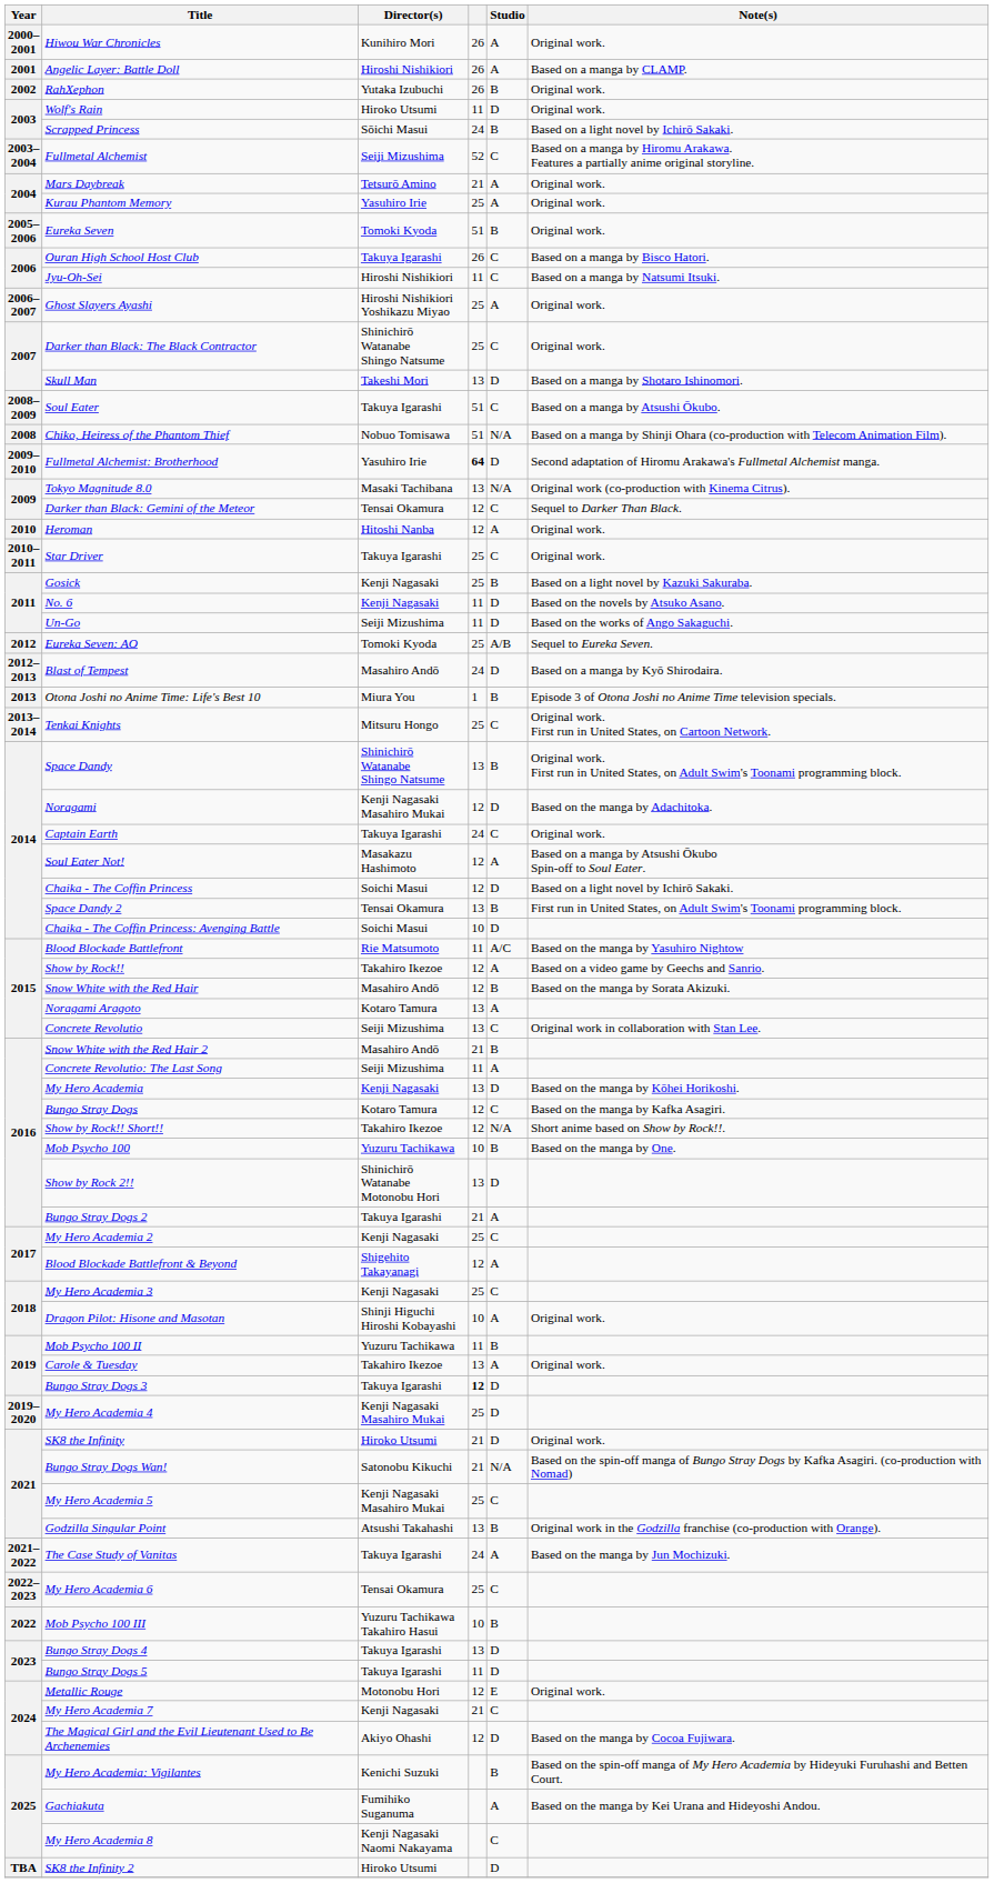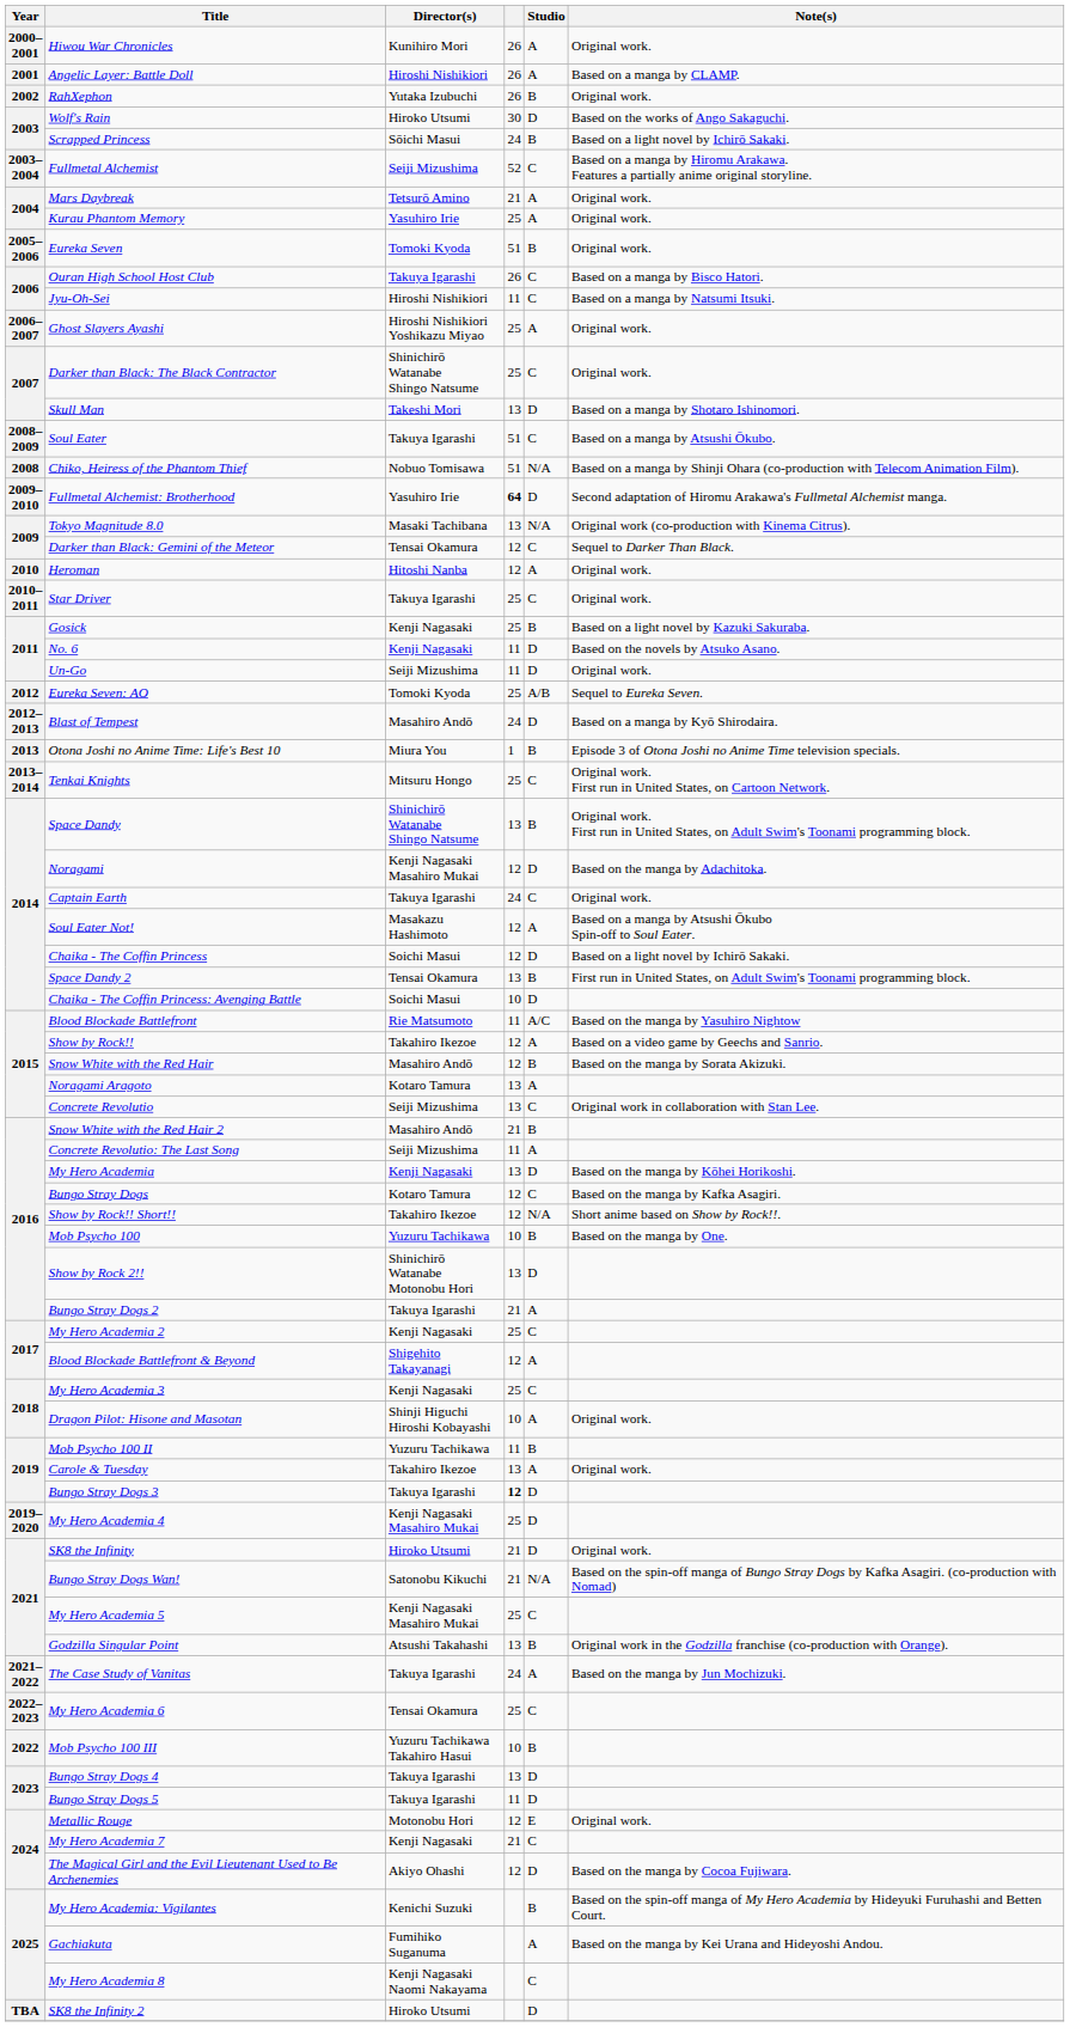 <table class="wikitable sortable plainrowheaders">
 <tr>
 <th scope="col" class="unsortable" width=10>Year</th>
 <th scope="col">Title</th>
 <th scope="col">Director(s)</th>
 <th scope="col"></th>
 <th scope="col">Studio</th>
 <th scope="col" class="unsortable">Note(s)</th>
 </tr>
 <tr>
 <th scope="row">2000–2001</th>
 <td><em><a href='#'>Hiwou War Chronicles</a></em></td>
 <td>Kunihiro Mori</td>
 <td>26</td>
 <td>A</td>
 <td align=left>Original work.</td>
 </tr>
 <tr>
 <th scope="row">2001</th>
 <td><em><a href='#'>Angelic Layer: Battle Doll</a></em></td>
 <td><a href='#'>Hiroshi Nishikiori</a></td>
 <td>26</td>
 <td>A</td>
 <td align=left>Based on a manga by <a href='#'>CLAMP</a>.</td>
 </tr>
 <tr>
 <th scope="row">2002</th>
 <td><em><a href='#'>RahXephon</a></em></td>
 <td>Yutaka Izubuchi</td>
 <td>26</td>
 <td>B</td>
 <td align=left>Original work.</td>
 </tr>
 <tr>
 <th rowspan="2" scope="row">2003</th>
 <td><em><a href='#'>Wolf's Rain</a></em></td>
 <td>Hiroko Utsumi</td>
-<td>11</td>
+<td>30</td>
 <td>D</td>
-<td align=left>Original work.</td>
+<td align=left>Based on the works of <a href='#'>Ango Sakaguchi</a>.</td>
 </tr>
 <tr>
 <td><em><a href='#'>Scrapped Princess</a></em></td>
 <td>Sōichi Masui</td>
 <td>24</td>
 <td>B</td>
 <td align=left>Based on a light novel by <a href='#'>Ichirō Sakaki</a>.</td>
 </tr>
 <tr>
 <th scope="row">2003–2004</th>
 <td><em><a href='#'>Fullmetal Alchemist</a></em></td>
 <td><a href='#'>Seiji Mizushima</a></td>
 <td>52</td>
 <td>C</td>
 <td align=left>Based on a manga by <a href='#'>Hiromu Arakawa</a>.<br>Features a partially anime original storyline.</td>
 </tr>
 <tr>
 <th scope="row" rowspan="2">2004</th>
 <td><em><a href='#'>Mars Daybreak</a></em></td>
 <td><a href='#'>Tetsurō Amino</a></td>
 <td>21</td>
 <td>A</td>
 <td align=left>Original work.</td>
 </tr>
 <tr>
 <td><em><a href='#'>Kurau Phantom Memory</a></em></td>
 <td><a href='#'>Yasuhiro Irie</a></td>
 <td>25</td>
 <td>A</td>
 <td align=left>Original work.</td>
 </tr>
 <tr>
 <th scope="row">2005–2006</th>
 <td><em><a href='#'>Eureka Seven</a></em></td>
 <td><a href='#'>Tomoki Kyoda</a></td>
 <td>51</td>
 <td>B</td>
 <td align=left>Original work.</td>
 </tr>
 <tr>
 <th rowspan="2" scope="row">2006</th>
 <td><em><a href='#'>Ouran High School Host Club</a></em></td>
 <td><a href='#'>Takuya Igarashi</a></td>
 <td>26</td>
 <td>C</td>
 <td align=left>Based on a manga by <a href='#'>Bisco Hatori</a>.</td>
 </tr>
 <tr>
 <td><em><a href='#'>Jyu-Oh-Sei</a></em></td>
 <td>Hiroshi Nishikiori</td>
 <td>11</td>
 <td>C</td>
 <td align=left>Based on a manga by <a href='#'>Natsumi Itsuki</a>.</td>
 </tr>
 <tr>
 <th scope="row">2006–2007</th>
 <td><em><a href='#'>Ghost Slayers Ayashi</a></em></td>
 <td>Hiroshi Nishikiori<br>Yoshikazu Miyao </td>
 <td>25</td>
 <td>A</td>
 <td align=left>Original work.</td>
 </tr>
 <tr>
 <th scope="row" rowspan="2">2007</th>
 <td><em><a href='#'>Darker than Black: The Black Contractor</a></em></td>
 <td>Shinichirō Watanabe <br>Shingo Natsume</td>
 <td>25</td>
 <td>C</td>
 <td align=left>Original work.</td>
 </tr>
 <tr>
 <td><em><a href='#'>Skull Man</a></em></td>
 <td><a href='#'>Takeshi Mori</a></td>
 <td>13</td>
 <td>D</td>
 <td align=left>Based on a manga by <a href='#'>Shotaro Ishinomori</a>.</td>
 </tr>
 <tr>
 <th scope="row">2008–2009</th>
 <td><em><a href='#'>Soul Eater</a></em></td>
 <td>Takuya Igarashi</td>
 <td>51</td>
 <td>C</td>
 <td align=left>Based on a manga by <a href='#'>Atsushi Ōkubo</a>.</td>
 </tr>
 <tr>
 <th scope="row">2008</th>
 <td><em><a href='#'>Chiko, Heiress of the Phantom Thief</a></em></td>
 <td>Nobuo Tomisawa</td>
 <td>51</td>
 <td>N/A</td>
 <td align=left>Based on a manga by Shinji Ohara (co-production with <a href='#'>Telecom Animation Film</a>).</td>
 </tr>
 <tr>
 <th scope="row">2009–2010</th>
 <td><em><a href='#'>Fullmetal Alchemist: Brotherhood</a></em></td>
 <td>Yasuhiro Irie</td>
 <td><strong>64</strong></td>
 <td>D</td>
 <td align=left>Second adaptation of Hiromu Arakawa's <em>Fullmetal Alchemist</em> manga.</td>
 </tr>
 <tr>
 <th scope="row" rowspan="2">2009</th>
 <td><em><a href='#'>Tokyo Magnitude 8.0</a></em></td>
 <td>Masaki Tachibana</td>
 <td>13</td>
 <td>N/A</td>
 <td align=left>Original work (co-production with <a href='#'>Kinema Citrus</a>).</td>
 </tr>
 <tr>
 <td><em><a href='#'>Darker than Black: Gemini of the Meteor</a></em></td>
 <td>Tensai Okamura</td>
 <td>12</td>
 <td>C</td>
 <td align=left>Sequel to <em>Darker Than Black</em>.</td>
 </tr>
 <tr>
 <th scope="row">2010</th>
 <td><em><a href='#'>Heroman</a></em></td>
 <td><a href='#'>Hitoshi Nanba</a></td>
 <td>12</td>
 <td>A</td>
 <td align=left>Original work.</td>
 </tr>
 <tr>
 <th scope="row">2010–2011</th>
 <td><em><a href='#'>Star Driver</a></em></td>
 <td>Takuya Igarashi</td>
 <td>25</td>
 <td>C</td>
 <td align=left>Original work.</td>
 </tr>
 <tr>
 <th scope="row" rowspan="3">2011</th>
 <td><em><a href='#'>Gosick</a></em></td>
 <td>Kenji Nagasaki</td>
 <td>25</td>
 <td>B</td>
 <td align=left>Based on a light novel by <a href='#'>Kazuki Sakuraba</a>.</td>
 </tr>
 <tr>
 <td><em><a href='#'>No. 6</a></em></td>
 <td><a href='#'>Kenji Nagasaki</a></td>
 <td>11</td>
 <td>D</td>
 <td align=left>Based on the novels by <a href='#'>Atsuko Asano</a>.</td>
 </tr>
 <tr>
 <td><em><a href='#'>Un-Go</a></em></td>
 <td>Seiji Mizushima</td>
 <td>11</td>
 <td>D</td>
-<td align=left>Based on the works of <a href='#'>Ango Sakaguchi</a>.</td>
+<td align=left>Original work.</td>
 </tr>
 <tr>
 <th scope="row">2012</th>
 <td><em><a href='#'>Eureka Seven: AO</a></em></td>
 <td>Tomoki Kyoda</td>
 <td>25</td>
 <td>A/B</td>
 <td align=left>Sequel to <em>Eureka Seven</em>.</td>
 </tr>
 <tr>
 <th scope="row">2012–2013</th>
 <td><em><a href='#'>Blast of Tempest</a></em></td>
 <td>Masahiro Andō</td>
 <td>24</td>
 <td>D</td>
 <td align=left>Based on a manga by Kyō Shirodaira.</td>
 </tr>
 <tr>
 <th scope="row">2013</th>
 <td><em>Otona Joshi no Anime Time: Life's Best 10</em></td>
 <td>Miura You</td>
 <td>1</td>
 <td>B</td>
 <td align=left>Episode 3 of <em>Otona Joshi no Anime Time</em> television specials.</td>
 </tr>
 <tr>
 <th scope="row">2013–2014</th>
 <td><em><a href='#'>Tenkai Knights</a></em></td>
 <td>Mitsuru Hongo</td>
 <td>25</td>
 <td>C</td>
 <td align=left>Original work.<br>First run in United States, on <a href='#'>Cartoon Network</a>.</td>
 </tr>
 <tr>
 <th scope="row" rowspan="7">2014</th>
 <td><em><a href='#'>Space Dandy</a></em></td>
 <td><a href='#'>Shinichirō Watanabe</a> <br><a href='#'>Shingo Natsume</a></td>
 <td>13</td>
 <td>B</td>
 <td align=left>Original work.<br>First run in United States, on <a href='#'>Adult Swim</a>'s <a href='#'>Toonami</a> programming block.</td>
 </tr>
 <tr>
 <td><em><a href='#'>Noragami</a></em></td>
 <td>Kenji Nagasaki <br>Masahiro Mukai</td>
 <td>12</td>
 <td>D</td>
 <td align=left>Based on the manga by <a href='#'>Adachitoka</a>.</td>
 </tr>
 <tr>
 <td><em><a href='#'>Captain Earth</a></em></td>
 <td>Takuya Igarashi</td>
 <td>24</td>
 <td>C</td>
 <td align=left>Original work.</td>
 </tr>
 <tr>
 <td><em><a href='#'>Soul Eater Not!</a></em></td>
 <td>Masakazu Hashimoto</td>
 <td>12</td>
 <td>A</td>
 <td align=left>Based on a manga by Atsushi Ōkubo<br>Spin-off to <em>Soul Eater</em>.</td>
 </tr>
 <tr>
 <td><em><a href='#'>Chaika - The Coffin Princess</a></em></td>
 <td>Soichi Masui</td>
 <td>12</td>
 <td>D</td>
 <td align=left>Based on a light novel by Ichirō Sakaki.</td>
 </tr>
 <tr>
 <td><em><a href='#'>Space Dandy 2</a></em></td>
 <td>Tensai Okamura</td>
 <td>13</td>
 <td>B</td>
 <td align=left>First run in United States, on <a href='#'>Adult Swim</a>'s <a href='#'>Toonami</a> programming block.</td>
 </tr>
 <tr>
 <td><em><a href='#'>Chaika - The Coffin Princess: Avenging Battle</a></em></td>
 <td>Soichi Masui</td>
 <td>10</td>
 <td>D</td>
 <td align=left></td>
 </tr>
 <tr>
 <th scope="row" rowspan="5">2015</th>
 <td><em><a href='#'>Blood Blockade Battlefront</a></em></td>
 <td><a href='#'>Rie Matsumoto</a></td>
 <td>11</td>
 <td>A/C</td>
 <td align=left>Based on the manga by <a href='#'>Yasuhiro Nightow</a></td>
 </tr>
 <tr>
 <td><em><a href='#'>Show by Rock!!</a></em></td>
 <td>Takahiro Ikezoe</td>
 <td>12</td>
 <td>A</td>
 <td align=left>Based on a video game by Geechs and <a href='#'>Sanrio</a>.</td>
 </tr>
 <tr>
 <td><em><a href='#'>Snow White with the Red Hair</a></em></td>
 <td>Masahiro Andō</td>
 <td>12</td>
 <td>B</td>
 <td align=left>Based on the manga by Sorata Akizuki.</td>
 </tr>
 <tr>
 <td><em><a href='#'>Noragami Aragoto</a></em></td>
 <td>Kotaro Tamura</td>
 <td>13</td>
 <td>A</td>
 <td align="left"></td>
 </tr>
 <tr>
 <td><em><a href='#'>Concrete Revolutio</a></em></td>
 <td>Seiji Mizushima</td>
 <td>13</td>
 <td>C</td>
 <td align=left>Original work in collaboration with <a href='#'>Stan Lee</a>.</td>
 </tr>
 <tr>
 <th scope="row" rowspan="8">2016</th>
 <td><em><a href='#'>Snow White with the Red Hair 2</a></em></td>
 <td>Masahiro Andō</td>
 <td>21</td>
 <td>B</td>
 <td align=left></td>
 </tr>
 <tr>
 <td><em><a href='#'>Concrete Revolutio: The Last Song</a></em></td>
 <td>Seiji Mizushima</td>
 <td>11</td>
 <td>A</td>
 <td align=left></td>
 </tr>
 <tr>
 <td><em><a href='#'>My Hero Academia</a></em></td>
 <td><a href='#'>Kenji Nagasaki</a></td>
 <td>13</td>
 <td>D</td>
 <td align=left>Based on the manga by <a href='#'>Kōhei Horikoshi</a>.</td>
 </tr>
 <tr>
 <td><em><a href='#'>Bungo Stray Dogs</a></em></td>
 <td>Kotaro Tamura</td>
 <td>12</td>
 <td>C</td>
 <td align=left>Based on the manga by Kafka Asagiri.</td>
 </tr>
 <tr>
 <td><em><a href='#'>Show by Rock!! Short!!</a></em></td>
 <td>Takahiro Ikezoe</td>
 <td>12</td>
 <td>N/A</td>
 <td align=left>Short anime based on <em>Show by Rock!!</em>.</td>
 </tr>
 <tr>
 <td><em><a href='#'>Mob Psycho 100</a></em></td>
 <td><a href='#'>Yuzuru Tachikawa</a></td>
 <td>10</td>
 <td>B</td>
 <td align=left>Based on the manga by <a href='#'>One</a>.</td>
 </tr>
 <tr>
 <td><em><a href='#'>Show by Rock 2!!</a></em></td>
 <td>Shinichirō Watanabe <br>Motonobu Hori</td>
 <td>13</td>
 <td>D</td>
 <td align=left></td>
 </tr>
 <tr>
 <td><em><a href='#'>Bungo Stray Dogs 2</a></em></td>
 <td>Takuya Igarashi</td>
 <td>21</td>
 <td>A</td>
 <td align=left></td>
 </tr>
 <tr>
 <th scope="row" rowspan="2">2017</th>
 <td><em><a href='#'>My Hero Academia 2</a></em></td>
 <td>Kenji Nagasaki</td>
 <td>25</td>
 <td>C</td>
 <td align=left></td>
 </tr>
 <tr>
 <td><em><a href='#'>Blood Blockade Battlefront & Beyond</a></em></td>
 <td><a href='#'>Shigehito Takayanagi</a></td>
 <td>12</td>
 <td>A</td>
 <td align=left></td>
 </tr>
 <tr>
 <th scope="row" rowspan="2">2018</th>
 <td><em><a href='#'>My Hero Academia 3</a></em></td>
 <td>Kenji Nagasaki</td>
 <td>25</td>
 <td>C</td>
 <td align=left></td>
 </tr>
 <tr>
 <td><em><a href='#'>Dragon Pilot: Hisone and Masotan</a></em></td>
 <td>Shinji Higuchi <br>Hiroshi Kobayashi</td>
 <td>10</td>
 <td>A</td>
 <td align=left>Original work.</td>
 </tr>
 <tr>
 <th rowspan="3" scope="row">2019</th>
 <td><em><a href='#'>Mob Psycho 100 II</a></em></td>
 <td>Yuzuru Tachikawa</td>
 <td>11</td>
 <td>B</td>
 <td align=left></td>
 </tr>
 <tr>
 <td><em><a href='#'>Carole & Tuesday</a></em></td>
 <td>Takahiro Ikezoe</td>
 <td>13</td>
 <td>A</td>
 <td align=left>Original work.</td>
 </tr>
 <tr>
 <td><em><a href='#'>Bungo Stray Dogs 3</a></em></td>
 <td>Takuya Igarashi</td>
 <td><strong>12</strong></td>
 <td>D</td>
 <td align=left></td>
 </tr>
 <tr>
 <th scope="row">2019–2020</th>
 <td><em><a href='#'>My Hero Academia 4</a></em></td>
 <td>Kenji Nagasaki <br><a href='#'>Masahiro Mukai</a></td>
 <td>25</td>
 <td>D</td>
 <td align=left></td>
 </tr>
 <tr>
 <th scope="row" rowspan="4">2021</th>
 <td><em><a href='#'>SK8 the Infinity</a></em></td>
 <td><a href='#'>Hiroko Utsumi</a></td>
 <td>21</td>
 <td>D</td>
 <td align="left">Original work.</td>
 </tr>
 <tr>
 <td><em><a href='#'>Bungo Stray Dogs Wan!</a></em></td>
 <td>Satonobu Kikuchi</td>
 <td>21</td>
 <td>N/A</td>
 <td align="left">Based on the spin-off manga of <em>Bungo Stray Dogs</em> by Kafka Asagiri. (co-production with <a href='#'>Nomad</a>)</td>
 </tr>
 <tr>
 <td><em><a href='#'>My Hero Academia 5</a></em></td>
 <td>Kenji Nagasaki <br>Masahiro Mukai</td>
 <td>25</td>
 <td>C</td>
 <td align="left"></td>
 </tr>
 <tr>
 <td><em><a href='#'>Godzilla Singular Point</a></em></td>
 <td>Atsushi Takahashi</td>
 <td>13</td>
 <td>B</td>
 <td align="left">Original work in the <a href='#'><em>Godzilla</em></a> franchise (co-production with <a href='#'>Orange</a>).</td>
 </tr>
 <tr>
 <th scope="row">2021–2022</th>
 <td><em><a href='#'>The Case Study of Vanitas</a></em></td>
 <td>Takuya Igarashi</td>
 <td>24</td>
 <td>A</td>
 <td align=left>Based on the manga by <a href='#'>Jun Mochizuki</a>.</td>
 </tr>
 <tr>
 <th scope="row">2022–2023</th>
 <td><em><a href='#'>My Hero Academia 6</a></em></td>
 <td>Tensai Okamura</td>
 <td>25</td>
 <td>C</td>
 <td align="left"></td>
 </tr>
 <tr>
 <th scope="row">2022</th>
 <td><em><a href='#'>Mob Psycho 100 III</a></em></td>
 <td>Yuzuru Tachikawa <br>Takahiro Hasui</td>
 <td>10</td>
 <td>B</td>
 <td align=left></td>
 </tr>
 <tr>
 <th scope="row" rowspan="2">2023</th>
 <td><em><a href='#'>Bungo Stray Dogs 4</a></em></td>
 <td>Takuya Igarashi</td>
 <td>13</td>
 <td>D</td>
 <td align=left></td>
 </tr>
 <tr>
 <td><em><a href='#'>Bungo Stray Dogs 5</a></em></td>
 <td>Takuya Igarashi</td>
 <td>11</td>
 <td>D</td>
 <td align=left></td>
 </tr>
 <tr>
 <th scope="row" rowspan="3">2024</th>
 <td><em><a href='#'>Metallic Rouge</a></em></td>
 <td>Motonobu Hori</td>
 <td>12</td>
 <td>E</td>
 <td align=left>Original work.</td>
 </tr>
 <tr>
 <td><em><a href='#'>My Hero Academia 7</a></em></td>
 <td>Kenji Nagasaki</td>
 <td>21</td>
 <td>C</td>
 <td align="left"></td>
 </tr>
 <tr>
 <td><em><a href='#'>The Magical Girl and the Evil Lieutenant Used to Be Archenemies</a></em></td>
 <td>Akiyo Ohashi</td>
 <td>12</td>
 <td>D</td>
 <td align="left">Based on the manga by <a href='#'>Cocoa Fujiwara</a>.</td>
 </tr>
 <tr>
 <th scope="row" rowspan="3">2025</th>
 <td><em><a href='#'>My Hero Academia: Vigilantes</a></em></td>
 <td>Kenichi Suzuki</td>
 <td></td>
 <td>B</td>
 <td align="left">Based on the spin-off manga of <em>My Hero Academia</em> by Hideyuki Furuhashi and Betten Court.</td>
 </tr>
 <tr>
 <td><em><a href='#'>Gachiakuta</a></em></td>
 <td>Fumihiko Suganuma</td>
 <td></td>
 <td>A</td>
 <td align="left">Based on the manga by Kei Urana and Hideyoshi Andou.</td>
 </tr>
 <tr>
 <td><em><a href='#'>My Hero Academia 8</a></em></td>
 <td>Kenji Nagasaki <br>Naomi Nakayama</td>
 <td></td>
 <td>C</td>
 <td align="left"></td>
 </tr>
 <tr>
 <th scope="row">TBA</th>
 <td><em><a href='#'>SK8 the Infinity 2</a></em></td>
 <td>Hiroko Utsumi</td>
 <td></td>
 <td>D</td>
 <td align="left"></td>
 </tr>
 <tr>
 </tr>
 </table>
